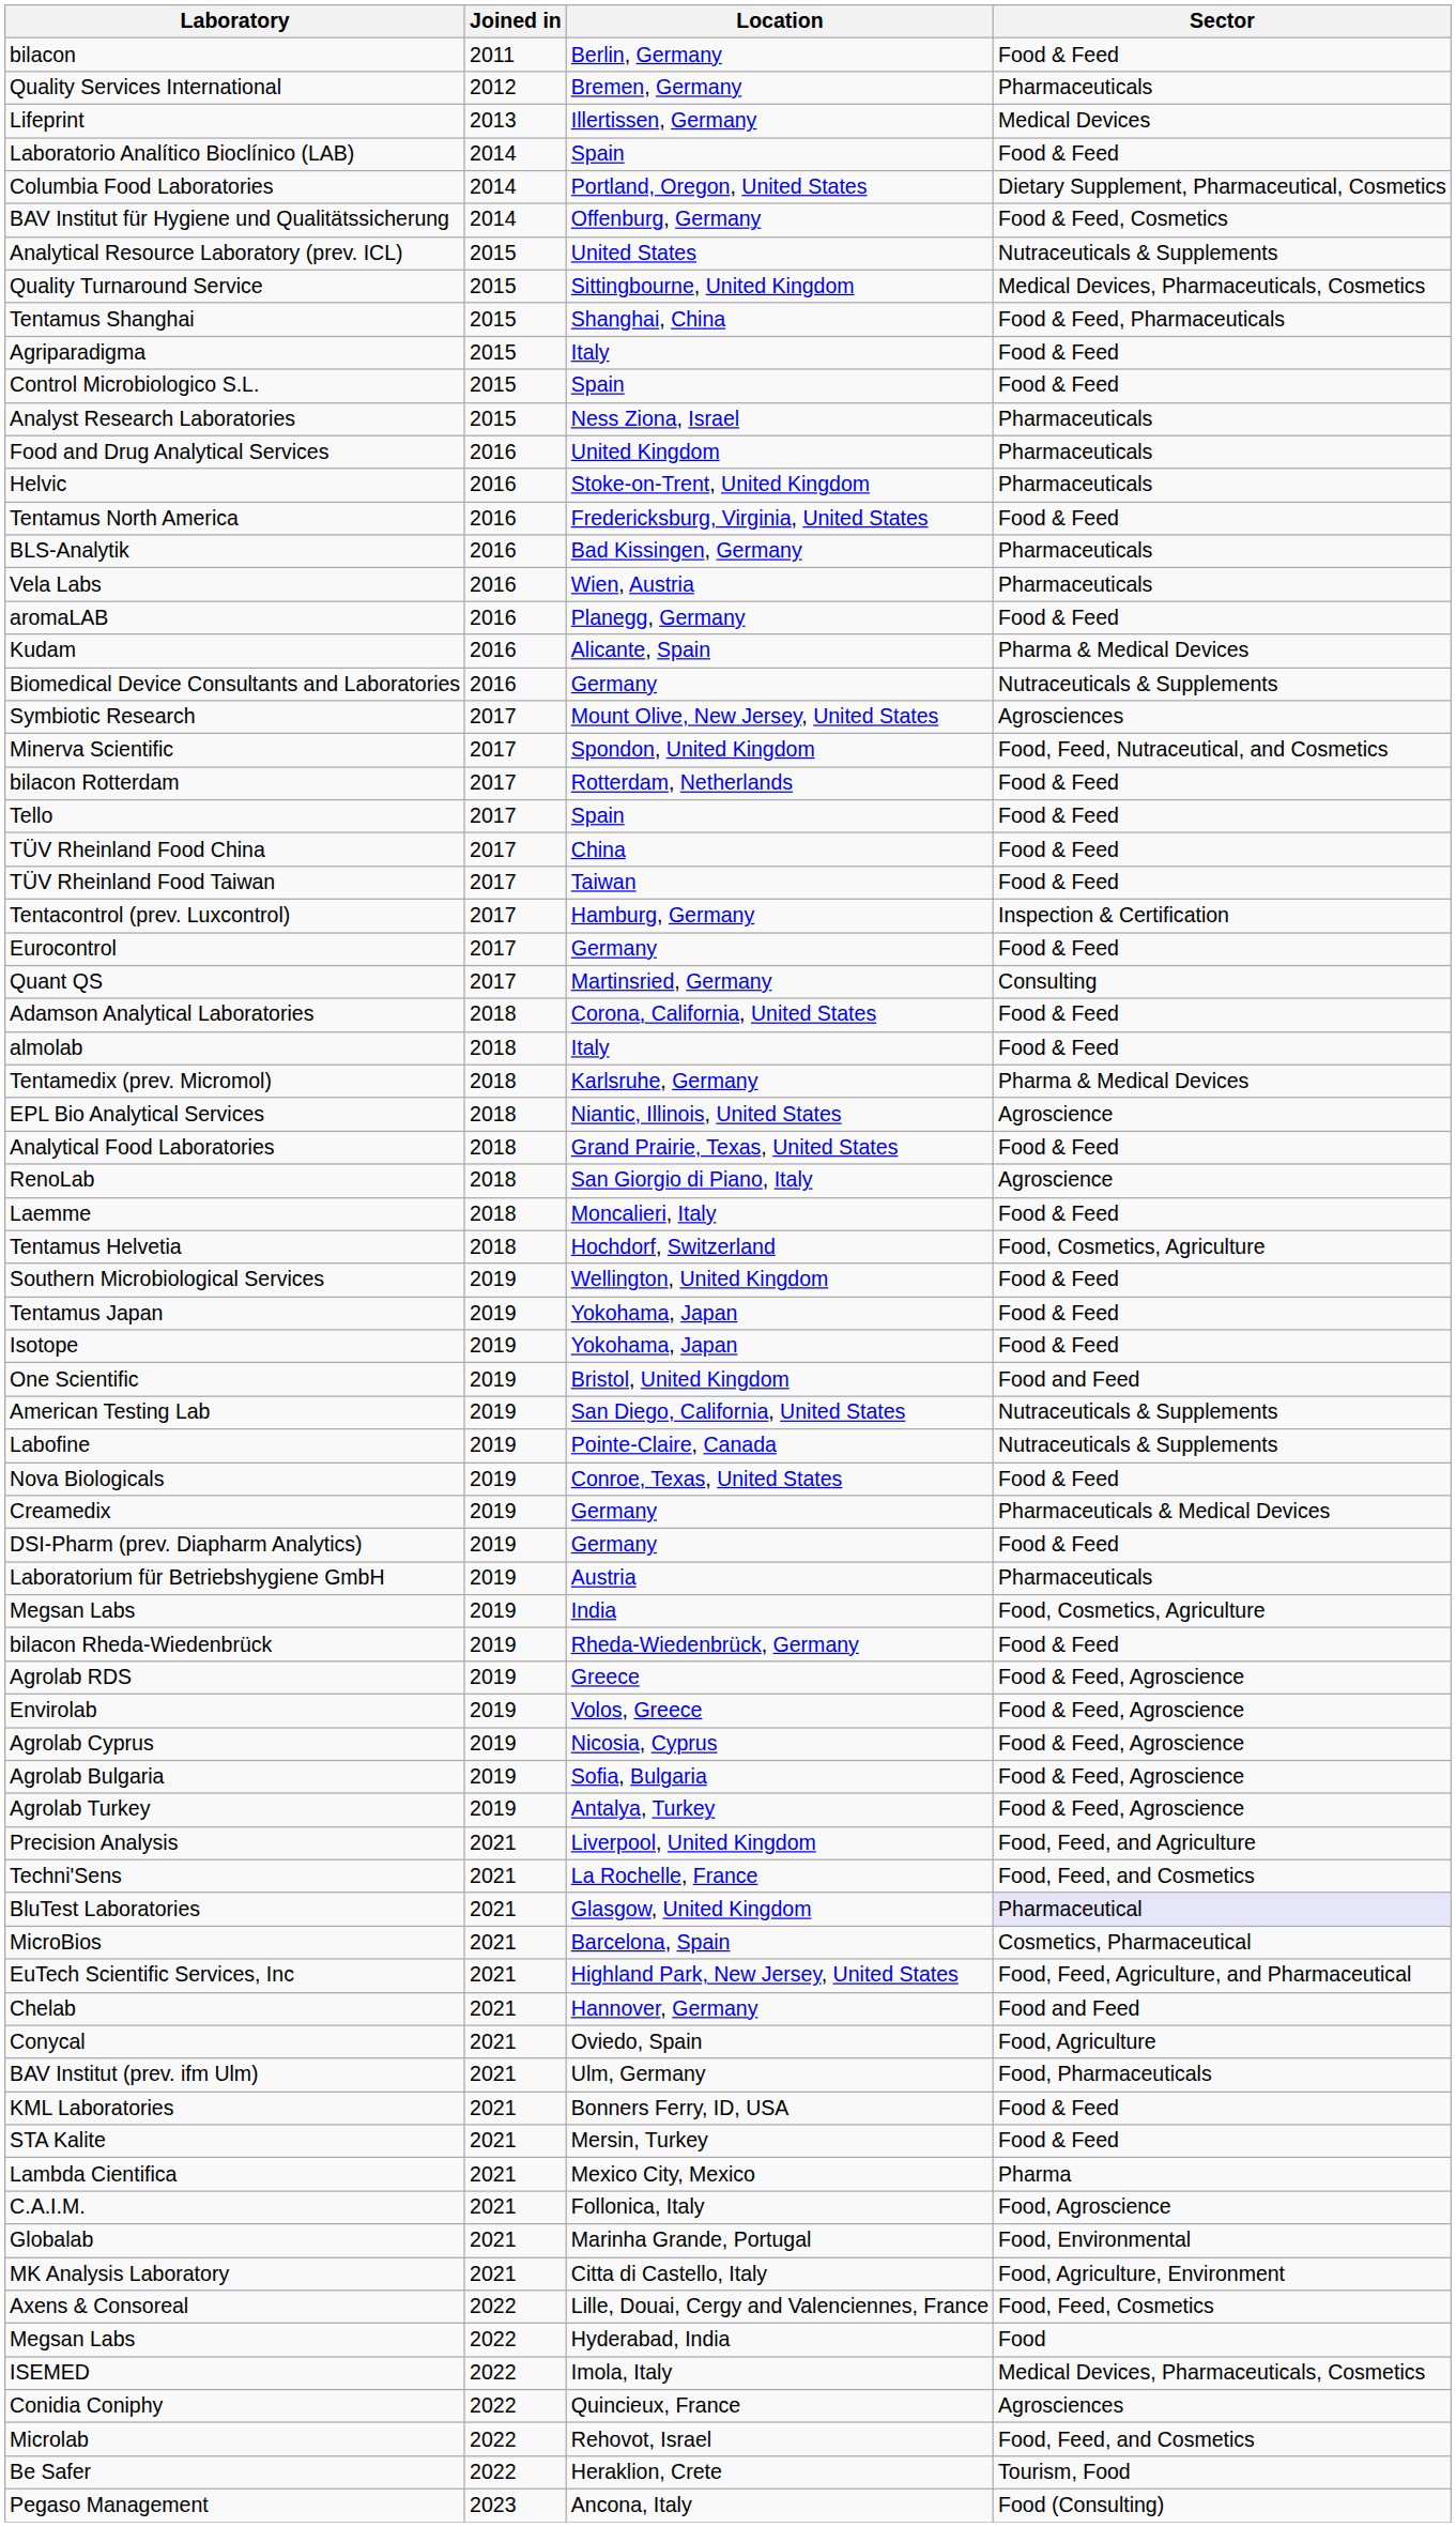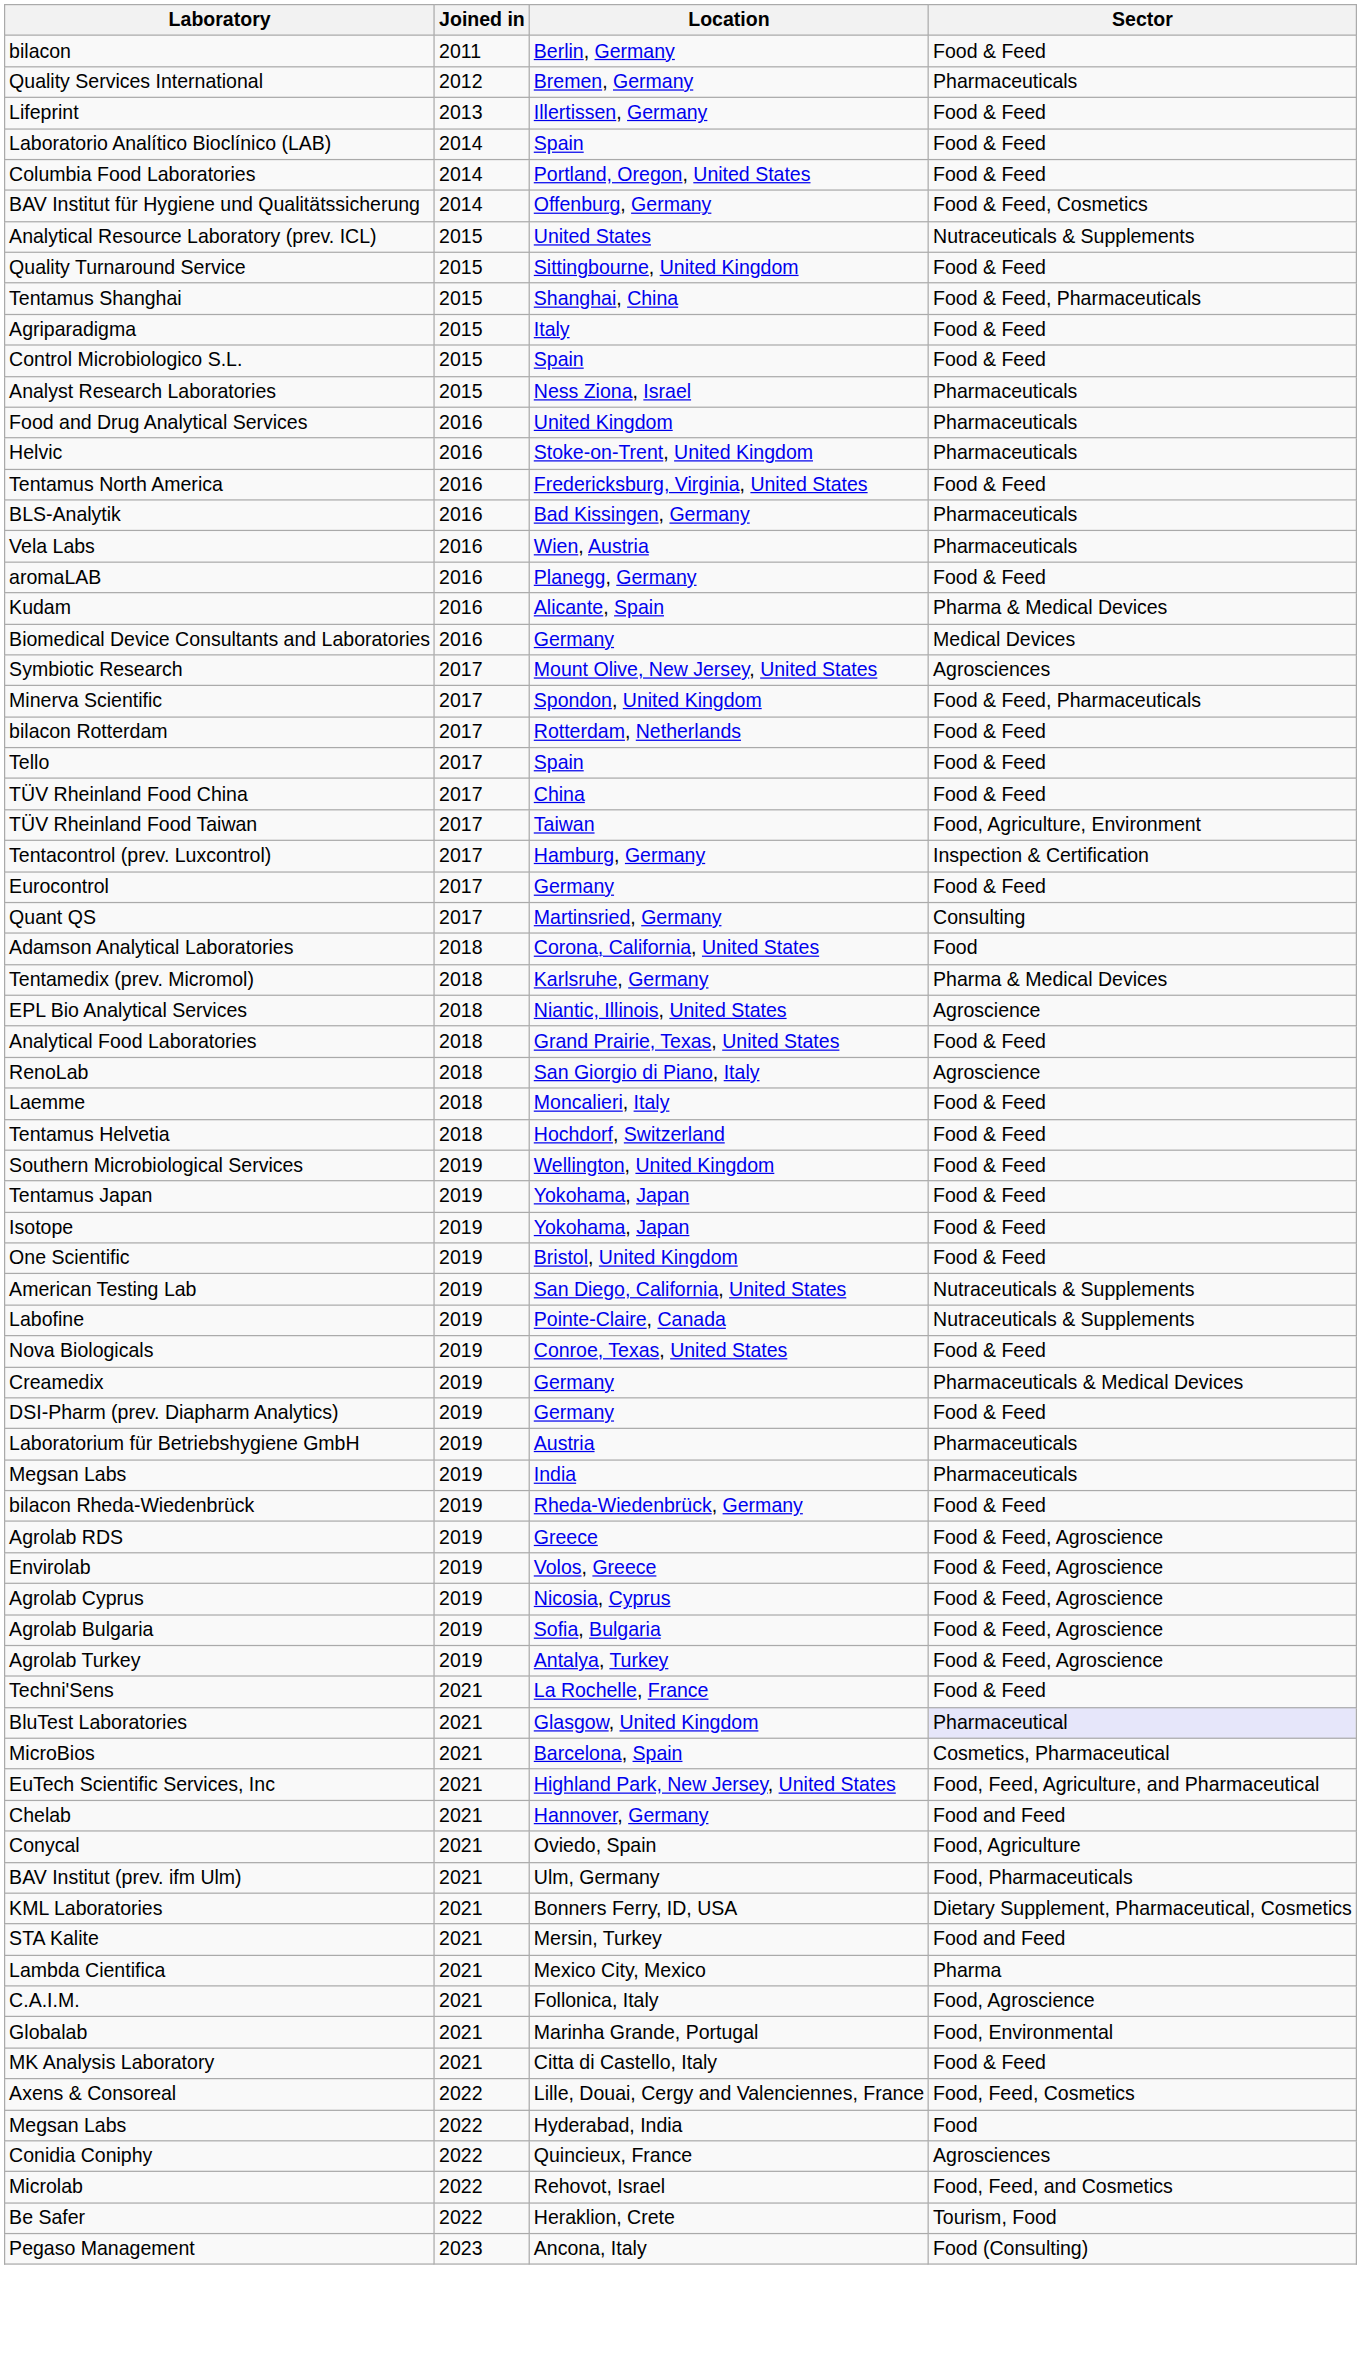 <table class="wikitable">
 <tr>
 <th>Laboratory</th>
 <th>Joined in</th>
 <th>Location</th>
 <th>Sector</th>
 </tr>
 <tr>
 <td>bilacon</td>
 <td>2011</td>
 <td><a href='#'>Berlin</a>, <a href='#'>Germany</a></td>
 <td>Food & Feed</td>
 </tr>
 <tr>
 <td>Quality Services International</td>
 <td>2012</td>
 <td><a href='#'>Bremen</a>, <a href='#'>Germany</a></td>
 <td>Pharmaceuticals</td>
 </tr>
 <tr>
 <td>Lifeprint</td>
 <td>2013</td>
 <td><a href='#'>Illertissen</a>, <a href='#'>Germany</a></td>
-<td>Medical Devices</td>
+<td>Food & Feed</td>
 </tr>
 <tr>
 <td>Laboratorio Analítico Bioclínico (LAB)</td>
 <td>2014</td>
 <td><a href='#'>Spain</a></td>
 <td>Food & Feed</td>
 </tr>
 <tr>
 <td>Columbia Food Laboratories</td>
 <td>2014</td>
 <td><a href='#'>Portland, Oregon</a>, <a href='#'>United States</a></td>
-<td>Dietary Supplement, Pharmaceutical, Cosmetics</td>
+<td>Food & Feed</td>
 </tr>
 <tr>
 <td>BAV Institut für Hygiene und Qualitätssicherung</td>
 <td>2014</td>
 <td><a href='#'>Offenburg</a>, <a href='#'>Germany</a></td>
 <td>Food & Feed, Cosmetics</td>
 </tr>
 <tr>
 <td>Analytical Resource Laboratory (prev. ICL)</td>
 <td>2015</td>
 <td><a href='#'>United States</a></td>
 <td>Nutraceuticals & Supplements</td>
 </tr>
 <tr>
 <td>Quality Turnaround Service</td>
 <td>2015</td>
 <td><a href='#'>Sittingbourne</a>, <a href='#'>United Kingdom</a></td>
-<td>Medical Devices, Pharmaceuticals, Cosmetics</td>
+<td>Food & Feed</td>
 </tr>
 <tr>
 <td>Tentamus Shanghai</td>
 <td>2015</td>
 <td><a href='#'>Shanghai</a>, <a href='#'>China</a></td>
 <td>Food & Feed, Pharmaceuticals</td>
 </tr>
 <tr>
 <td>Agriparadigma </td>
 <td>2015</td>
 <td><a href='#'>Italy</a></td>
 <td>Food & Feed</td>
 </tr>
 <tr>
 <td>Control Microbiologico S.L.</td>
 <td>2015</td>
 <td><a href='#'>Spain</a></td>
 <td>Food & Feed</td>
 </tr>
 <tr>
 <td>Analyst Research Laboratories </td>
 <td>2015</td>
 <td><a href='#'>Ness Ziona</a>, <a href='#'>Israel</a></td>
 <td>Pharmaceuticals</td>
 </tr>
 <tr>
 <td>Food and Drug Analytical Services</td>
 <td>2016</td>
 <td><a href='#'>United Kingdom</a></td>
 <td>Pharmaceuticals</td>
 </tr>
 <tr>
 <td>Helvic</td>
 <td>2016</td>
 <td><a href='#'>Stoke-on-Trent</a>, <a href='#'>United Kingdom</a></td>
 <td>Pharmaceuticals</td>
 </tr>
 <tr>
 <td>Tentamus North America</td>
 <td>2016</td>
 <td><a href='#'>Fredericksburg, Virginia</a>, <a href='#'>United States</a></td>
 <td>Food & Feed</td>
 </tr>
 <tr>
 <td>BLS-Analytik</td>
 <td>2016</td>
 <td><a href='#'>Bad Kissingen</a>, <a href='#'>Germany</a></td>
 <td>Pharmaceuticals</td>
 </tr>
 <tr>
 <td>Vela Labs</td>
 <td>2016</td>
 <td><a href='#'>Wien</a>, <a href='#'>Austria</a></td>
 <td>Pharmaceuticals</td>
 </tr>
 <tr>
 <td>aromaLAB</td>
 <td>2016</td>
 <td><a href='#'>Planegg</a>, <a href='#'>Germany</a></td>
 <td>Food & Feed</td>
 </tr>
 <tr>
 <td>Kudam</td>
 <td>2016</td>
 <td><a href='#'>Alicante</a>, <a href='#'>Spain</a></td>
 <td>Pharma & Medical Devices</td>
 </tr>
 <tr>
 <td>Biomedical Device Consultants and Laboratories</td>
 <td>2016</td>
 <td><a href='#'>Germany</a></td>
-<td>Nutraceuticals & Supplements</td>
+<td>Medical Devices</td>
 </tr>
 <tr>
 <td>Symbiotic Research </td>
 <td>2017</td>
 <td><a href='#'>Mount Olive, New Jersey</a>, <a href='#'>United States</a></td>
 <td>Agrosciences</td>
 </tr>
 <tr>
 <td>Minerva Scientific</td>
 <td>2017</td>
 <td><a href='#'>Spondon</a>, <a href='#'>United Kingdom</a></td>
-<td>Food, Feed, Nutraceutical, and Cosmetics</td>
+<td>Food & Feed, Pharmaceuticals</td>
 </tr>
 <tr>
 <td>bilacon Rotterdam</td>
 <td>2017</td>
 <td><a href='#'>Rotterdam</a>, <a href='#'>Netherlands</a></td>
 <td>Food & Feed</td>
 </tr>
 <tr>
 <td>Tello</td>
 <td>2017</td>
 <td><a href='#'>Spain</a></td>
 <td>Food & Feed</td>
 </tr>
 <tr>
 <td>TÜV Rheinland Food China </td>
 <td>2017</td>
 <td><a href='#'>China</a></td>
 <td>Food & Feed</td>
 </tr>
 <tr>
 <td>TÜV Rheinland Food Taiwan</td>
 <td>2017</td>
 <td><a href='#'>Taiwan</a></td>
-<td>Food & Feed</td>
+<td>Food, Agriculture, Environment</td>
 </tr>
 <tr>
 <td>Tentacontrol (prev. Luxcontrol)</td>
 <td>2017</td>
 <td><a href='#'>Hamburg</a>, <a href='#'>Germany</a></td>
 <td>Inspection & Certification</td>
 </tr>
 <tr>
 <td>Eurocontrol</td>
 <td>2017</td>
 <td><a href='#'>Germany</a></td>
 <td>Food & Feed</td>
 </tr>
 <tr>
 <td>Quant QS</td>
 <td>2017</td>
 <td><a href='#'>Martinsried</a>, <a href='#'>Germany</a></td>
 <td>Consulting</td>
 </tr>
 <tr>
 <td>Adamson Analytical Laboratories</td>
 <td>2018</td>
 <td><a href='#'>Corona, California</a>, <a href='#'>United States</a></td>
-<td>Food & Feed</td>
-</tr>
-<tr>
-<td>almolab </td>
-<td>2018</td>
-<td><a href='#'>Italy</a></td>
-<td>Food & Feed</td>
+<td>Food</td>
 </tr>
 <tr>
 <td>Tentamedix (prev. Micromol)</td>
 <td>2018</td>
 <td><a href='#'>Karlsruhe</a>, <a href='#'>Germany</a></td>
 <td>Pharma & Medical Devices</td>
 </tr>
 <tr>
 <td>EPL Bio Analytical Services</td>
 <td>2018</td>
 <td><a href='#'>Niantic, Illinois</a>, <a href='#'>United States</a></td>
 <td>Agroscience</td>
 </tr>
 <tr>
 <td>Analytical Food Laboratories</td>
 <td>2018</td>
 <td><a href='#'>Grand Prairie, Texas</a>, <a href='#'>United States</a></td>
 <td>Food & Feed</td>
 </tr>
 <tr>
 <td>RenoLab</td>
 <td>2018</td>
 <td><a href='#'>San Giorgio di Piano</a>, <a href='#'>Italy</a></td>
 <td>Agroscience</td>
 </tr>
 <tr>
 <td>Laemme </td>
 <td>2018</td>
 <td><a href='#'>Moncalieri</a>, <a href='#'>Italy</a></td>
 <td>Food & Feed</td>
 </tr>
 <tr>
 <td>Tentamus Helvetia</td>
 <td>2018</td>
 <td><a href='#'>Hochdorf</a>, <a href='#'>Switzerland</a></td>
-<td>Food, Cosmetics, Agriculture</td>
+<td>Food & Feed</td>
 </tr>
 <tr>
 <td>Southern Microbiological Services </td>
 <td>2019</td>
 <td><a href='#'>Wellington</a>, <a href='#'>United Kingdom</a></td>
 <td>Food & Feed</td>
 </tr>
 <tr>
 <td>Tentamus Japan</td>
 <td>2019</td>
 <td><a href='#'>Yokohama</a>, <a href='#'>Japan</a></td>
 <td>Food & Feed</td>
 </tr>
 <tr>
 <td>Isotope</td>
 <td>2019</td>
 <td><a href='#'>Yokohama</a>, <a href='#'>Japan</a></td>
 <td>Food & Feed</td>
 </tr>
 <tr>
 <td>One Scientific</td>
 <td>2019</td>
 <td><a href='#'>Bristol</a>, <a href='#'>United Kingdom</a></td>
-<td>Food and Feed</td>
+<td>Food & Feed</td>
 </tr>
 <tr>
 <td>American Testing Lab</td>
 <td>2019</td>
 <td><a href='#'>San Diego, California</a>, <a href='#'>United States</a></td>
 <td>Nutraceuticals & Supplements</td>
 </tr>
 <tr>
 <td>Labofine</td>
 <td>2019</td>
 <td><a href='#'>Pointe-Claire</a>, <a href='#'>Canada</a></td>
 <td>Nutraceuticals & Supplements</td>
 </tr>
 <tr>
 <td>Nova Biologicals</td>
 <td>2019</td>
 <td><a href='#'>Conroe, Texas</a>, <a href='#'>United States</a></td>
 <td>Food & Feed</td>
 </tr>
 <tr>
 <td>Creamedix</td>
 <td>2019</td>
 <td><a href='#'>Germany</a></td>
 <td>Pharmaceuticals & Medical Devices</td>
 </tr>
 <tr>
 <td>DSI-Pharm (prev. Diapharm Analytics) </td>
 <td>2019</td>
 <td><a href='#'>Germany</a></td>
 <td>Food & Feed</td>
 </tr>
 <tr>
 <td>Laboratorium für Betriebshygiene GmbH </td>
 <td>2019</td>
 <td><a href='#'>Austria</a></td>
 <td>Pharmaceuticals</td>
 </tr>
 <tr>
 <td>Megsan Labs </td>
 <td>2019</td>
 <td><a href='#'>India</a></td>
-<td>Food, Cosmetics, Agriculture</td>
+<td>Pharmaceuticals</td>
 </tr>
 <tr>
 <td>bilacon Rheda-Wiedenbrück</td>
 <td>2019</td>
 <td><a href='#'>Rheda-Wiedenbrück</a>, <a href='#'>Germany</a></td>
 <td>Food & Feed</td>
 </tr>
 <tr>
 <td>Agrolab RDS </td>
 <td>2019</td>
 <td><a href='#'>Greece</a></td>
 <td>Food & Feed, Agroscience</td>
 </tr>
 <tr>
 <td>Envirolab</td>
 <td>2019</td>
 <td><a href='#'>Volos</a>, <a href='#'>Greece</a></td>
 <td>Food & Feed, Agroscience</td>
 </tr>
 <tr>
 <td>Agrolab Cyprus </td>
 <td>2019</td>
 <td><a href='#'>Nicosia</a>, <a href='#'>Cyprus</a></td>
 <td>Food & Feed, Agroscience</td>
 </tr>
 <tr>
 <td>Agrolab Bulgaria</td>
 <td>2019</td>
 <td><a href='#'>Sofia</a>, <a href='#'>Bulgaria</a></td>
 <td>Food & Feed, Agroscience</td>
 </tr>
 <tr>
 <td>Agrolab Turkey</td>
 <td>2019</td>
 <td><a href='#'>Antalya</a>, <a href='#'>Turkey</a></td>
 <td>Food & Feed, Agroscience</td>
 </tr>
 <tr>
-<td>Precision Analysis</td>
-<td>2021</td>
-<td><a href='#'>Liverpool</a>, <a href='#'>United Kingdom</a></td>
-<td>Food, Feed, and Agriculture</td>
-</tr>
-<tr>
 <td>Techni'Sens</td>
 <td>2021</td>
 <td><a href='#'>La Rochelle</a>, <a href='#'>France</a></td>
-<td>Food, Feed, and Cosmetics</td>
+<td>Food & Feed</td>
 </tr>
 <tr>
 <td>BluTest Laboratories</td>
 <td>2021</td>
 <td><a href='#'>Glasgow</a>, <a href='#'>United Kingdom</a></td>
 <td style="background: lavender;">Pharmaceutical</td>
 </tr>
 <tr>
 <td>MicroBios</td>
 <td>2021</td>
 <td><a href='#'>Barcelona</a>, <a href='#'>Spain</a></td>
 <td>Cosmetics, Pharmaceutical</td>
 </tr>
 <tr>
 <td>EuTech Scientific Services, Inc</td>
 <td>2021</td>
 <td><a href='#'>Highland Park, New Jersey</a>, <a href='#'>United States</a></td>
 <td>Food, Feed, Agriculture, and Pharmaceutical</td>
 </tr>
 <tr>
 <td>Chelab</td>
 <td>2021</td>
 <td><a href='#'>Hannover</a>, <a href='#'>Germany</a></td>
 <td>Food and Feed</td>
 </tr>
 <tr>
 <td>Conycal</td>
 <td>2021</td>
 <td>Oviedo, Spain</td>
 <td>Food, Agriculture</td>
 </tr>
 <tr>
 <td>BAV Institut (prev. ifm Ulm)</td>
 <td>2021</td>
 <td>Ulm, Germany</td>
 <td>Food, Pharmaceuticals</td>
 </tr>
 <tr>
 <td>KML Laboratories</td>
 <td>2021</td>
 <td>Bonners Ferry, ID, USA</td>
-<td>Food & Feed</td>
+<td>Dietary Supplement, Pharmaceutical, Cosmetics</td>
 </tr>
 <tr>
 <td>STA Kalite</td>
 <td>2021</td>
 <td>Mersin, Turkey</td>
-<td>Food & Feed</td>
+<td>Food and Feed</td>
 </tr>
 <tr>
 <td>Lambda Cientifica</td>
 <td>2021</td>
 <td>Mexico City, Mexico</td>
 <td>Pharma</td>
 </tr>
 <tr>
 <td>C.A.I.M.</td>
 <td>2021</td>
 <td>Follonica, Italy</td>
 <td>Food, Agroscience</td>
 </tr>
 <tr>
 <td>Globalab</td>
 <td>2021</td>
 <td>Marinha Grande, Portugal</td>
 <td>Food, Environmental</td>
 </tr>
 <tr>
 <td>MK Analysis Laboratory</td>
 <td>2021</td>
 <td>Citta di Castello, Italy</td>
-<td>Food, Agriculture, Environment</td>
+<td>Food & Feed</td>
 </tr>
 <tr>
 <td>Axens & Consoreal</td>
 <td>2022</td>
 <td>Lille, Douai, Cergy and Valenciennes, France</td>
 <td>Food, Feed, Cosmetics</td>
 </tr>
 <tr>
 <td>Megsan Labs</td>
 <td>2022</td>
 <td>Hyderabad, India</td>
 <td>Food</td>
-</tr>
-<tr>
-<td>ISEMED</td>
-<td>2022</td>
-<td>Imola, Italy</td>
-<td>Medical Devices, Pharmaceuticals, Cosmetics</td>
 </tr>
 <tr>
 <td>Conidia Coniphy</td>
 <td>2022</td>
 <td>Quincieux, France</td>
 <td>Agrosciences</td>
 </tr>
 <tr>
 <td>Microlab</td>
 <td>2022</td>
 <td>Rehovot, Israel</td>
 <td>Food, Feed, and Cosmetics</td>
 </tr>
 <tr>
 <td>Be Safer</td>
 <td>2022</td>
 <td>Heraklion, Crete</td>
 <td>Tourism, Food</td>
 </tr>
 <tr>
 <td>Pegaso Management</td>
 <td>2023</td>
 <td>Ancona, Italy</td>
 <td>Food (Consulting)</td>
 </tr>
 </table>
